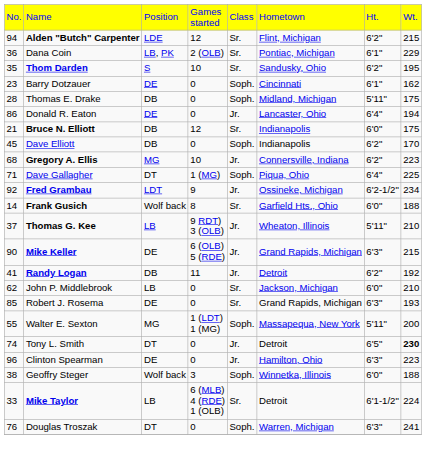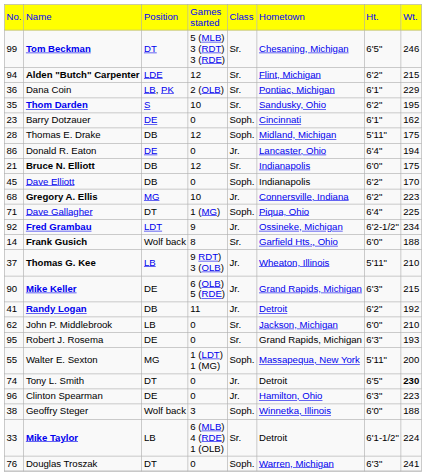 <table class="wikitable">
 <tr align="left"  style="background:yellow;color:blue;">
 <td>No.</td>
 <td>Name</td>
 <td>Position</td>
 <td>Games<br>started</td>
 <td>Class</td>
 <td>Hometown</td>
 <td>Ht.</td>
 <td>Wt.</td>
+</tr>
+<tr align="left" bgcolor="">
+<td>99</td>
+<td><strong><a href='#'>Tom Beckman</a></strong></td>
+<td><a href='#'>DT</a></td>
+<td>5 (<a href='#'>MLB</a>)<br>3 (<a href='#'>RDT</a>)<br>3 (<a href='#'>RDE</a>)</td>
+<td>Sr.</td>
+<td><a href='#'>Chesaning, Michigan</a></td>
+<td>6'5"</td>
+<td>246</td>
 </tr>
 <tr align="left" bgcolor="">
 <td>94</td>
 <td><strong>Alden "Butch" Carpenter</strong></td>
 <td><a href='#'>LDE</a></td>
 <td>12</td>
 <td>Sr.</td>
 <td><a href='#'>Flint, Michigan</a></td>
 <td>6'2"</td>
 <td>215</td>
 </tr>
 <tr align="left" bgcolor="">
 <td>36</td>
 <td>Dana Coin</td>
 <td><a href='#'>LB</a>, <a href='#'>PK</a></td>
 <td>2 (<a href='#'>OLB</a>)</td>
 <td>Sr.</td>
 <td><a href='#'>Pontiac, Michigan</a></td>
 <td>6'1"</td>
 <td>229</td>
 </tr>
 <tr align="left" bgcolor="">
 <td>35</td>
 <td><strong><a href='#'>Thom Darden</a></strong></td>
 <td><a href='#'>S</a></td>
 <td>10</td>
 <td>Sr.</td>
 <td><a href='#'>Sandusky, Ohio</a></td>
 <td>6'2"</td>
 <td>195</td>
 </tr>
 <tr align="left" bgcolor="">
 <td>23</td>
 <td>Barry Dotzauer</td>
 <td><a href='#'>DE</a></td>
 <td>0</td>
 <td>Soph.</td>
 <td><a href='#'>Cincinnati</a></td>
 <td>6'1"</td>
 <td>162</td>
 </tr>
 <tr align="left" bgcolor="">
 <td>28</td>
 <td>Thomas E. Drake</td>
 <td>DB</td>
-<td>0</td>
+<td>12</td>
 <td>Soph.</td>
 <td><a href='#'>Midland, Michigan</a></td>
 <td>5'11"</td>
 <td>175</td>
 </tr>
 <tr align="left" bgcolor="">
 <td>86</td>
 <td>Donald R. Eaton</td>
 <td><a href='#'>DE</a></td>
 <td>0</td>
 <td>Jr.</td>
 <td><a href='#'>Lancaster, Ohio</a></td>
 <td>6'4"</td>
 <td>194</td>
 </tr>
 <tr align="left" bgcolor="">
 <td>21</td>
 <td><strong>Bruce N. Elliott</strong></td>
 <td>DB</td>
 <td>12</td>
 <td>Sr.</td>
 <td><a href='#'>Indianapolis</a></td>
 <td>6'0"</td>
 <td>175</td>
 </tr>
 <tr align="left" bgcolor="">
 <td>45</td>
 <td><a href='#'>Dave Elliott</a></td>
 <td>DB</td>
 <td>0</td>
 <td>Soph.</td>
 <td>Indianapolis</td>
 <td>6'2"</td>
 <td>170</td>
 </tr>
 <tr align="left" bgcolor="">
 <td>68</td>
 <td><strong>Gregory A. Ellis</strong></td>
 <td><a href='#'>MG</a></td>
 <td>10</td>
 <td>Jr.</td>
 <td><a href='#'>Connersville, Indiana</a></td>
 <td>6'2"</td>
 <td>223</td>
 </tr>
 <tr align="left" bgcolor="">
 <td>71</td>
 <td><a href='#'>Dave Gallagher</a></td>
 <td>DT</td>
 <td>1 (<a href='#'>MG</a>)</td>
 <td>Soph.</td>
 <td><a href='#'>Piqua, Ohio</a></td>
 <td>6'4"</td>
 <td>225</td>
 </tr>
 <tr align="left" bgcolor="">
 <td>92</td>
 <td><strong><a href='#'>Fred Grambau</a></strong></td>
 <td><a href='#'>LDT</a></td>
 <td>9</td>
 <td>Jr.</td>
 <td><a href='#'>Ossineke, Michigan</a></td>
 <td>6'2-1/2"</td>
 <td>234</td>
 </tr>
 <tr align="left" bgcolor="">
 <td>14</td>
 <td><strong>Frank Gusich</strong></td>
 <td>Wolf back</td>
 <td>8</td>
 <td>Sr.</td>
 <td><a href='#'>Garfield Hts., Ohio</a></td>
 <td>6'0"</td>
 <td>188</td>
 </tr>
 <tr align="left" bgcolor="">
 <td>37</td>
 <td><strong>Thomas G. Kee</strong></td>
 <td><a href='#'>LB</a></td>
 <td>9 <a href='#'>RDT</a>)<br>3 (<a href='#'>OLB</a>)</td>
 <td>Jr.</td>
 <td><a href='#'>Wheaton, Illinois</a></td>
 <td>5'11"</td>
 <td>210</td>
 </tr>
 <tr align="left" bgcolor="">
 <td>90</td>
 <td><strong><a href='#'>Mike Keller</a></strong></td>
 <td>DE</td>
 <td>6 (<a href='#'>OLB</a>)<br>5 (<a href='#'>RDE</a>)</td>
 <td>Jr.</td>
 <td><a href='#'>Grand Rapids, Michigan</a></td>
 <td>6'3"</td>
 <td>215</td>
 </tr>
 <tr align="left" bgcolor="">
 <td>41</td>
 <td><strong><a href='#'>Randy Logan</a></strong></td>
 <td>DB</td>
 <td>11</td>
 <td>Jr.</td>
 <td><a href='#'>Detroit</a></td>
 <td>6'2"</td>
 <td>192</td>
 </tr>
 <tr align="left" bgcolor="">
 <td>62</td>
 <td>John P. Middlebrook</td>
 <td>LB</td>
 <td>0</td>
 <td>Sr.</td>
 <td><a href='#'>Jackson, Michigan</a></td>
 <td>6'0"</td>
 <td>210</td>
 </tr>
 <tr align="left" bgcolor="">
-<td>85</td>
+<td>95</td>
 <td>Robert J. Rosema</td>
 <td>DE</td>
 <td>0</td>
 <td>Sr.</td>
 <td>Grand Rapids, Michigan</td>
 <td>6'3"</td>
 <td>193</td>
 </tr>
 <tr align="left" bgcolor="">
 <td>55</td>
 <td>Walter E. Sexton</td>
 <td>MG</td>
 <td>1 (<a href='#'>LDT</a>)<br>1 (MG)</td>
 <td>Soph.</td>
 <td><a href='#'>Massapequa, New York</a></td>
 <td>5'11"</td>
 <td>200</td>
 </tr>
 <tr align="left" bgcolor="">
 <td>74</td>
 <td>Tony L. Smith</td>
 <td>DT</td>
 <td>0</td>
 <td>Jr.</td>
 <td>Detroit</td>
 <td>6'5"</td>
 <td><strong>230</strong></td>
 </tr>
 <tr align="left" bgcolor="">
 <td>96</td>
 <td>Clinton Spearman</td>
 <td>DE</td>
 <td>0</td>
 <td>Jr.</td>
 <td><a href='#'>Hamilton, Ohio</a></td>
 <td>6'3"</td>
 <td>223</td>
 </tr>
 <tr align="left" bgcolor="">
 <td>38</td>
 <td>Geoffry Steger</td>
 <td>Wolf back</td>
 <td>3</td>
 <td>Soph.</td>
 <td><a href='#'>Winnetka, Illinois</a></td>
 <td>6'0"</td>
 <td>188</td>
 </tr>
 <tr align="left" bgcolor="">
 <td>33</td>
 <td><strong><a href='#'>Mike Taylor</a></strong></td>
 <td>LB</td>
 <td>6 (<a href='#'>MLB</a>)<br>4 (<a href='#'>RDE</a>)<br>1 (OLB)</td>
 <td>Sr.</td>
 <td>Detroit</td>
 <td>6'1-1/2"</td>
 <td>224</td>
 </tr>
 <tr align="left" bgcolor="">
 <td>76</td>
 <td>Douglas Troszak</td>
 <td>DT</td>
 <td>0</td>
 <td>Soph.</td>
 <td><a href='#'>Warren, Michigan</a></td>
 <td>6'3"</td>
 <td>241</td>
 </tr>
 <tr align="left" bgcolor="">
 </tr>
 </table>
